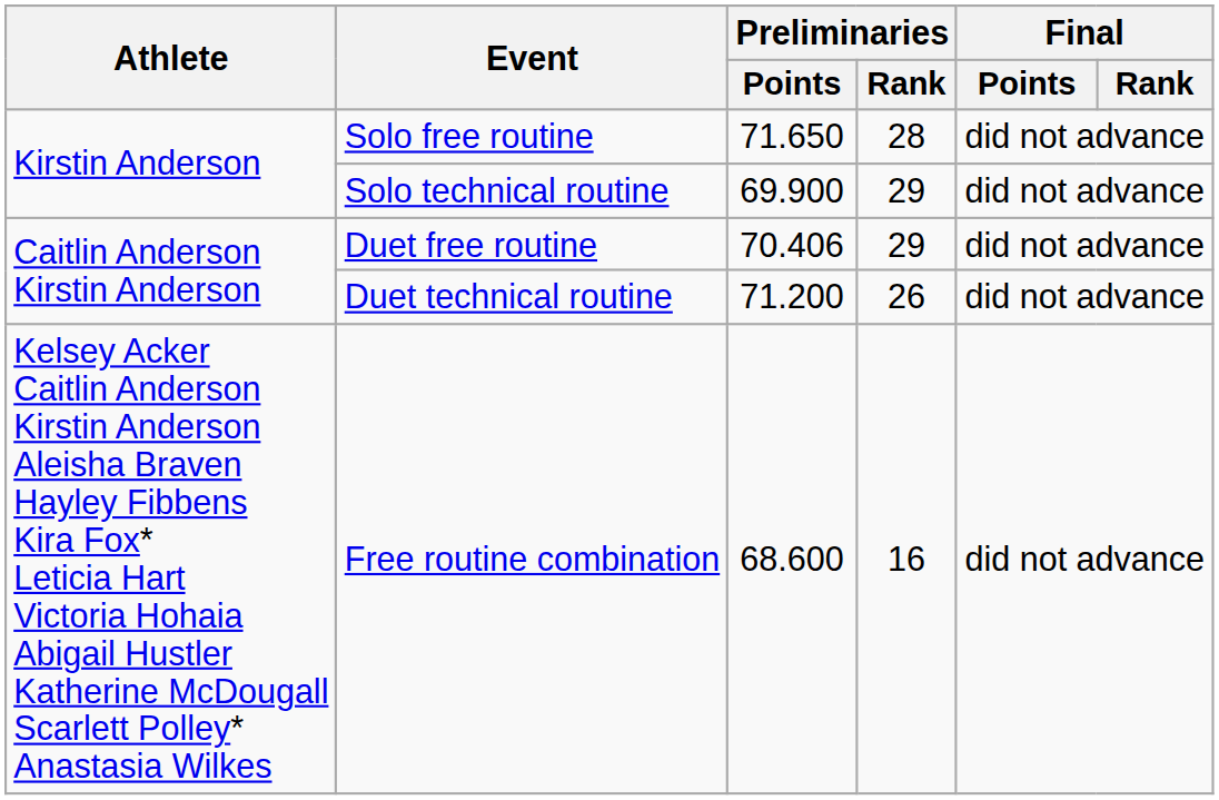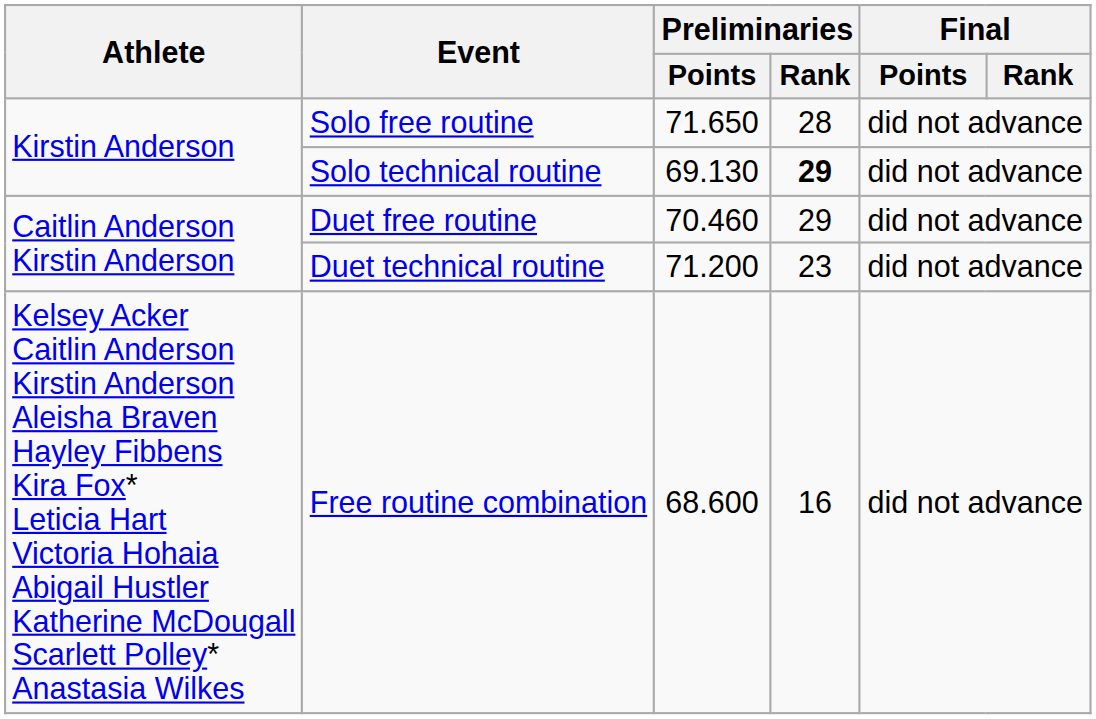 <table class=wikitable style="font-size:90%">
 <tr>
 <th rowspan="2">Athlete</th>
 <th rowspan="2">Event</th>
 <th colspan="2">Preliminaries</th>
 <th colspan="2">Final</th>
 </tr>
 <tr style="font-size:95%">
 <th>Points</th>
 <th>Rank</th>
 <th>Points</th>
 <th>Rank</th>
 </tr>
 <tr align=center>
 <td align=left rowspan=2><a href='#'>Kirstin Anderson</a></td>
 <td align=left><a href='#'>Solo free routine</a></td>
 <td>71.650</td>
 <td>28</td>
 <td colspan=2>did not advance</td>
 </tr>
 <tr align=center>
 <td align=left><a href='#'>Solo technical routine</a></td>
-<td>69.900</td>
-<td>29</td>
+<td>69.130</td>
+<td><strong>29</strong></td>
 <td colspan=2>did not advance</td>
 </tr>
 <tr align=center>
 <td align=left rowspan=2><a href='#'>Caitlin Anderson</a><br><a href='#'>Kirstin Anderson</a></td>
 <td align=left><a href='#'>Duet free routine</a></td>
-<td>70.406</td>
+<td>70.460</td>
 <td>29</td>
 <td colspan=2>did not advance</td>
 </tr>
 <tr align=center>
 <td align=left><a href='#'>Duet technical routine</a></td>
 <td>71.200</td>
-<td>26</td>
+<td>23</td>
 <td colspan=2>did not advance</td>
 </tr>
 <tr align=center>
 <td align=left><a href='#'>Kelsey Acker</a><br><a href='#'>Caitlin Anderson</a><br><a href='#'>Kirstin Anderson</a><br><a href='#'>Aleisha Braven</a><br><a href='#'>Hayley Fibbens</a><br><a href='#'>Kira Fox</a>*<br><a href='#'>Leticia Hart</a><br><a href='#'>Victoria Hohaia</a><br><a href='#'>Abigail Hustler</a><br><a href='#'>Katherine McDougall</a><br><a href='#'>Scarlett Polley</a>*<br><a href='#'>Anastasia Wilkes</a></td>
 <td align=left><a href='#'>Free routine combination</a></td>
 <td>68.600</td>
 <td>16</td>
 <td colspan=2>did not advance</td>
 </tr>
 </table>
